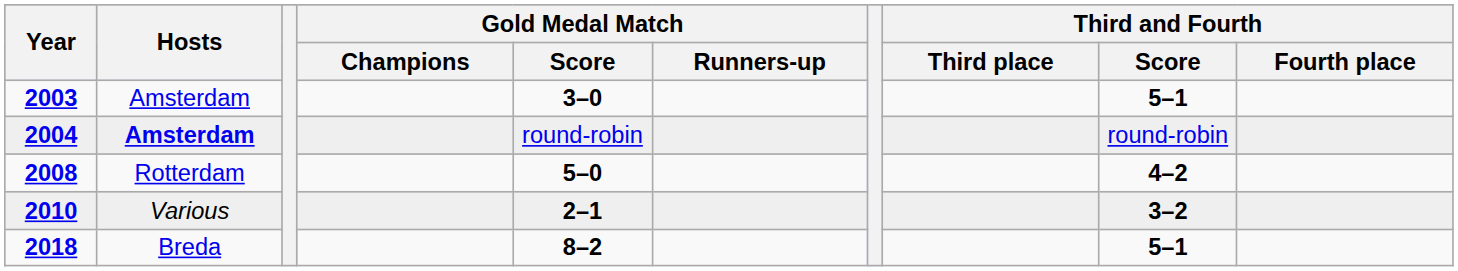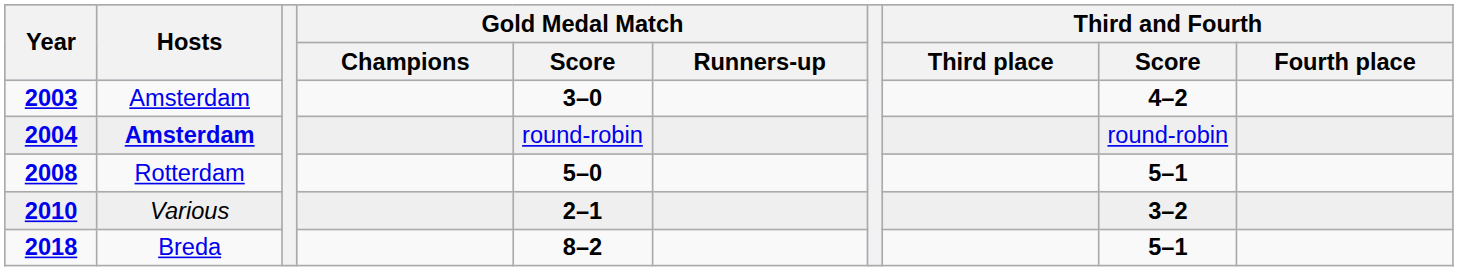 <table class="wikitable" style="font-size:90%; width: 100%; text-align: center;">
 <tr bgcolor=#c1d8ff>
 <th rowspan=2 width=6%>Year</th>
 <th rowspan=2 width=12%>Hosts</th>
 <th width=1% rowspan=20 bgcolor=ffffff></th>
 <th colspan=3>Gold Medal Match</th>
 <th width=1% rowspan=20 bgcolor=ffffff></th>
 <th colspan=3>Third and Fourth</th>
 </tr>
 <tr bgcolor=#efefef>
 <th width=14%>Champions</th>
 <th width=9%>Score</th>
 <th width=14%>Runners-up</th>
 <th width=14%>Third place</th>
 <th width=9%>Score</th>
 <th width=14%>Fourth place</th>
 </tr>
 <tr>
 <td><strong><a href='#'>2003</a></strong></td>
 <td><a href='#'>Amsterdam</a></td>
 <td><strong></strong></td>
 <td><strong>3–0</strong></td>
 <td></td>
 <td></td>
-<td><strong>5–1</strong></td>
+<td><strong>4–2</strong></td>
 <td></td>
 </tr>
 <tr bgcolor=#efefef>
 <td><strong><a href='#'>2004</a></strong></td>
 <td><strong><a href='#'>Amsterdam</a></strong></td>
 <td><strong></strong></td>
 <td><a href='#'>round-robin</a></td>
 <td></td>
 <td></td>
 <td><a href='#'>round-robin</a></td>
 <td></td>
 </tr>
 <tr>
 <td><strong><a href='#'>2008</a></strong></td>
 <td><a href='#'>Rotterdam</a></td>
 <td><strong></strong></td>
 <td><strong>5–0</strong></td>
 <td></td>
 <td></td>
-<td><strong>4–2</strong></td>
+<td><strong>5–1</strong></td>
 <td></td>
 </tr>
 <tr bgcolor=#efefef>
 <td><strong><a href='#'>2010</a></strong></td>
 <td><em>Various</em></td>
 <td><strong></strong></td>
 <td><strong>2–1</strong></td>
 <td></td>
 <td></td>
 <td><strong>3–2</strong></td>
 <td></td>
 </tr>
 <tr>
 <td><strong><a href='#'>2018</a></strong></td>
 <td><a href='#'>Breda</a></td>
 <td><strong></strong></td>
 <td><strong>8–2</strong></td>
 <td></td>
 <td></td>
 <td><strong>5–1</strong></td>
 <td></td>
 </tr>
 </table>
